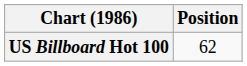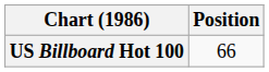 <table class="wikitable plainrowheaders">
 <tr>
 <th scope="col">Chart (1986)</th>
 <th scope="col">Position</th>
 </tr>
 <tr>
 <th scope="row">US <em>Billboard</em> Hot 100</th>
-<td style="text-align:center;">62</td>
+<td style="text-align:center;">66</td>
 </tr>
 </table>
